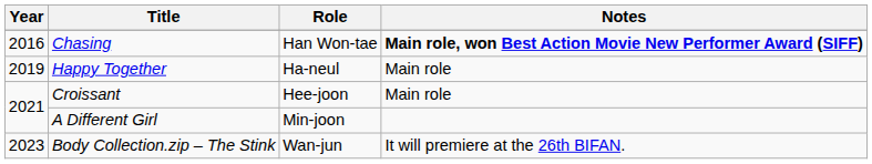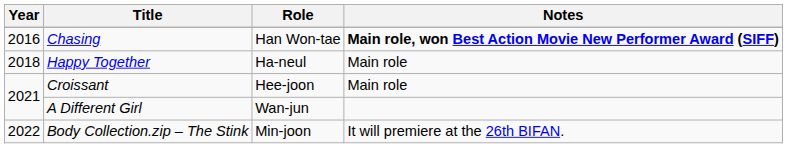 <table class="wikitable">
 <tr>
 <th>Year</th>
 <th>Title</th>
 <th>Role</th>
 <th>Notes</th>
 </tr>
 <tr>
 </tr>
 <tr>
 <td>2016</td>
 <td><em><a href='#'>Chasing</a></em></td>
 <td>Han Won-tae</td>
 <td><strong>Main role, won <a href='#'>Best Action Movie New Performer Award</a> (<a href='#'>SIFF</a>)</strong></td>
 </tr>
 <tr>
-<td>2019</td>
+<td>2018</td>
 <td><em><a href='#'>Happy Together</a></em></td>
 <td>Ha-neul</td>
 <td>Main role</td>
 </tr>
 <tr>
 <td rowspan=2>2021</td>
 <td><em>Croissant</em></td>
 <td>Hee-joon</td>
 <td>Main role</td>
 </tr>
 <tr>
 <td><em>A Different Girl</em></td>
-<td>Min-joon</td>
+<td>Wan-jun</td>
 <td></td>
 </tr>
 <tr>
-<td>2023</td>
+<td>2022</td>
 <td><em>Body Collection.zip – The Stink</em></td>
-<td>Wan-jun</td>
+<td>Min-joon</td>
 <td>It will premiere at the <a href='#'>26th BIFAN</a>.</td>
 </tr>
 </table>
